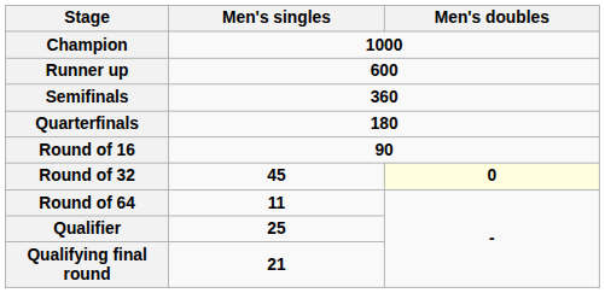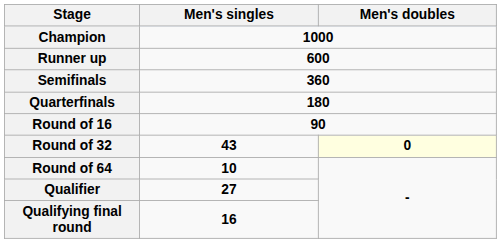 <table class=wikitable>
 <tr style="background:#d1e4fd;">
 <th width=150>Stage</th>
 <th width=200>Men's singles</th>
 <th width=200>Men's doubles</th>
 </tr>
 <tr style=text-align:center>
 <th>Champion</th>
 <td colspan=2><strong>1000</strong></td>
 </tr>
 <tr style=text-align:center>
 <th>Runner up</th>
 <td colspan=2><strong>600</strong></td>
 </tr>
 <tr style="text-align:center;">
 <th>Semifinals</th>
 <td colspan=2><strong>360</strong></td>
 </tr>
 <tr style="text-align:center;">
 <th>Quarterfinals</th>
 <td colspan=2><strong>180</strong></td>
 </tr>
 <tr style="text-align:center;">
 <th>Round of 16</th>
 <td colspan=2><strong>90</strong></td>
 </tr>
 <tr style="text-align:center;">
 <th>Round of 32</th>
-<td><strong>45</strong></td>
+<td><strong>43</strong></td>
 <td style="background: lightyellow;"><strong>0</strong></td>
 </tr>
 <tr style="text-align:center;">
 <th>Round of 64</th>
-<td><strong>11</strong></td>
+<td><strong>10</strong></td>
 <td rowspan=3><strong>-</strong></td>
 </tr>
 <tr style="text-align:center;">
 <th>Qualifier</th>
-<td><strong>25</strong></td>
+<td><strong>27</strong></td>
 </tr>
 <tr style="text-align:center;">
 <th>Qualifying final round</th>
-<td><strong>21</strong></td>
+<td><strong>16</strong></td>
 </tr>
 </table>
